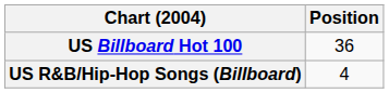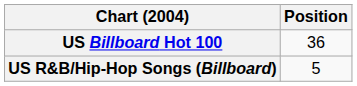 <table class="wikitable plainrowheaders" style="text-align:center">
 <tr>
 <th>Chart (2004)</th>
 <th>Position</th>
 </tr>
 <tr>
 <th scope="row">US <a href='#'><em>Billboard</em> Hot 100</a></th>
 <td>36</td>
 </tr>
 <tr>
 <th scope="row">US R&B/Hip-Hop Songs (<em>Billboard</em>)</th>
-<td>4</td>
+<td>5</td>
 </tr>
 </table>
